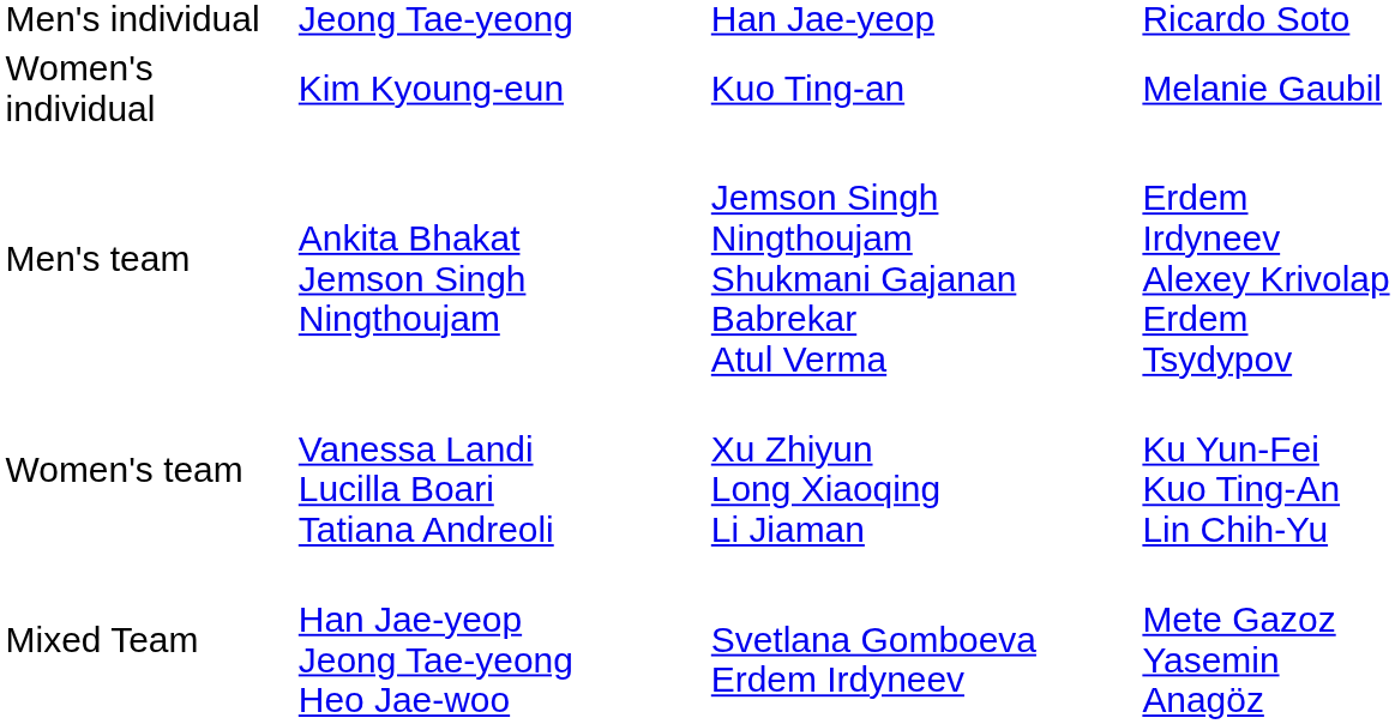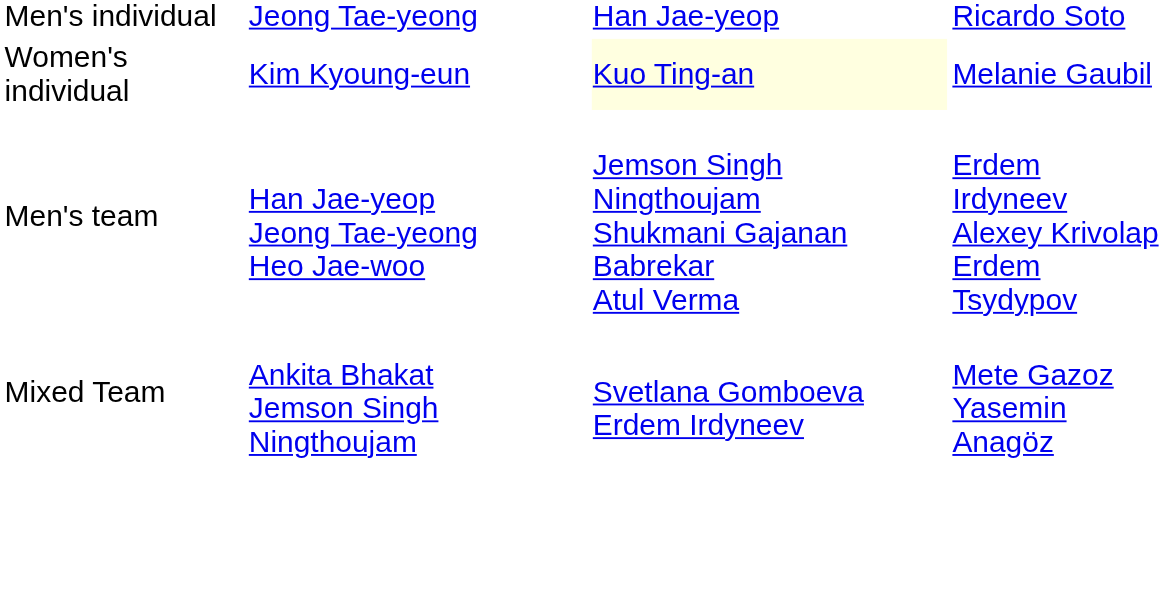 <table>
 <tr>
 <td>Men's individual</td>
 <td><a href='#'>Jeong Tae-yeong</a><br></td>
 <td><a href='#'>Han Jae-yeop</a><br></td>
 <td><a href='#'>Ricardo Soto</a><br></td>
 </tr>
 <tr>
 <td>Women's individual</td>
 <td><a href='#'>Kim Kyoung-eun</a><br></td>
-<td><a href='#'>Kuo Ting-an</a><br></td>
+<td style="background: lightyellow;"><a href='#'>Kuo Ting-an</a><br></td>
 <td><a href='#'>Melanie Gaubil</a><br></td>
 </tr>
 <tr>
 <td>Men's team</td>
-<td><br><a href='#'>Ankita Bhakat</a><br><a href='#'>Jemson Singh Ningthoujam</a></td>
+<td><br><a href='#'>Han Jae-yeop</a><br><a href='#'>Jeong Tae-yeong</a><br><a href='#'>Heo Jae-woo</a></td>
 <td><br><a href='#'>Jemson Singh Ningthoujam</a><br><a href='#'>Shukmani Gajanan Babrekar</a><br><a href='#'>Atul Verma</a></td>
 <td><br><a href='#'>Erdem Irdyneev</a><br><a href='#'>Alexey Krivolap</a><br><a href='#'>Erdem Tsydypov</a></td>
 </tr>
 <tr>
-<td>Women's team</td>
-<td><br><a href='#'>Vanessa Landi</a><br><a href='#'>Lucilla Boari</a><br><a href='#'>Tatiana Andreoli</a></td>
-<td><br><a href='#'>Xu Zhiyun</a><br><a href='#'>Long Xiaoqing</a><br><a href='#'>Li Jiaman</a></td>
-<td><br><a href='#'>Ku Yun-Fei</a><br><a href='#'>Kuo Ting-An</a><br><a href='#'>Lin Chih-Yu</a></td>
-</tr>
-<tr>
 <td>Mixed Team</td>
-<td><br><a href='#'>Han Jae-yeop</a><br><a href='#'>Jeong Tae-yeong</a><br><a href='#'>Heo Jae-woo</a></td>
+<td><br><a href='#'>Ankita Bhakat</a><br><a href='#'>Jemson Singh Ningthoujam</a></td>
 <td><br><a href='#'>Svetlana Gomboeva</a><br><a href='#'>Erdem Irdyneev</a></td>
 <td><br><a href='#'>Mete Gazoz</a><br><a href='#'>Yasemin Anagöz</a></td>
 </tr>
 </table>
